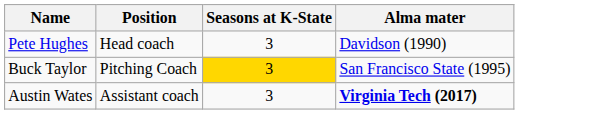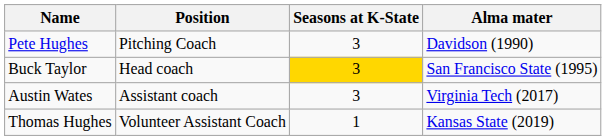 <table class="wikitable" border="1" style="font-size:90%;">
 <tr>
 <th>Name</th>
 <th>Position</th>
 <th>Seasons at K-State</th>
 <th>Alma mater</th>
 </tr>
 <tr>
 <td><a href='#'>Pete Hughes</a></td>
-<td>Head coach</td>
+<td>Pitching Coach</td>
 <td align=center>3</td>
 <td><a href='#'>Davidson</a> (1990)</td>
 </tr>
 <tr>
 <td>Buck Taylor</td>
-<td>Pitching Coach</td>
+<td>Head coach</td>
 <td align=center style="background: gold;">3</td>
 <td><a href='#'>San Francisco State</a> (1995)</td>
 </tr>
 <tr>
 <td>Austin Wates</td>
 <td>Assistant coach</td>
 <td align=center>3</td>
-<td><strong><a href='#'>Virginia Tech</a> (2017)</strong></td>
+<td><a href='#'>Virginia Tech</a> (2017)</td>
+</tr>
+<tr>
+<td>Thomas Hughes</td>
+<td>Volunteer Assistant Coach</td>
+<td align=center>1</td>
+<td><a href='#'>Kansas State</a> (2019)</td>
 </tr>
 </table>
